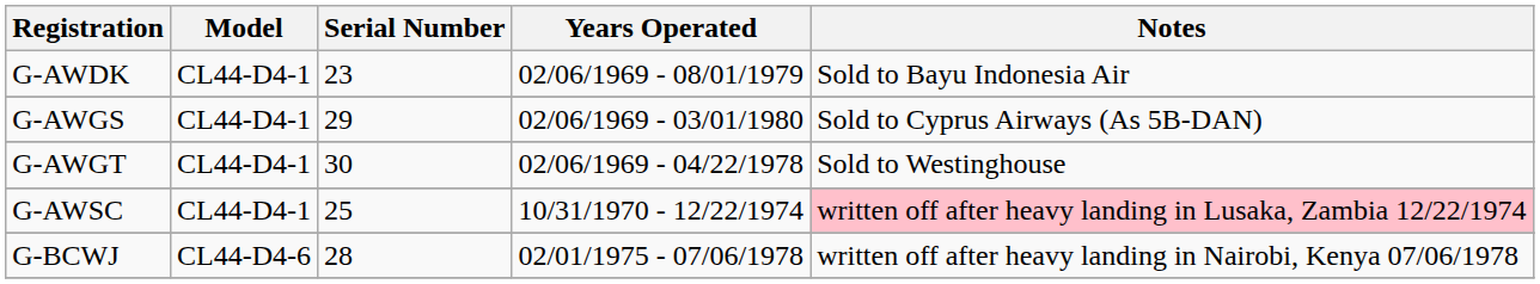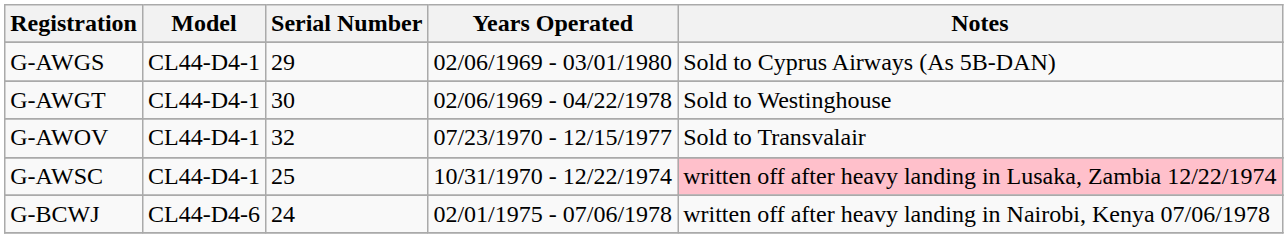 <table class="wikitable" border="1">
 <tr>
 <th>Registration</th>
 <th>Model</th>
 <th>Serial Number</th>
 <th>Years Operated</th>
 <th>Notes</th>
-</tr>
-<tr>
-<td>G-AWDK</td>
-<td>CL44-D4-1</td>
-<td>23</td>
-<td>02/06/1969 - 08/01/1979</td>
-<td>Sold to Bayu Indonesia Air</td>
 </tr>
 <tr>
 </tr>
 <tr>
 <td>G-AWGS</td>
 <td>CL44-D4-1</td>
 <td>29</td>
 <td>02/06/1969 - 03/01/1980</td>
 <td>Sold to Cyprus Airways (As 5B-DAN)</td>
 </tr>
 <tr>
 </tr>
 <tr>
 <td>G-AWGT</td>
 <td>CL44-D4-1</td>
 <td>30</td>
 <td>02/06/1969 - 04/22/1978</td>
 <td>Sold to Westinghouse</td>
 </tr>
 <tr>
 </tr>
 <tr>
+<td>G-AWOV</td>
+<td>CL44-D4-1</td>
+<td>32</td>
+<td>07/23/1970 - 12/15/1977</td>
+<td>Sold to Transvalair</td>
+</tr>
+<tr>
 </tr>
 <tr>
 <td>G-AWSC</td>
 <td>CL44-D4-1</td>
 <td>25</td>
 <td>10/31/1970 - 12/22/1974</td>
 <td style="background: pink;">written off after heavy landing in Lusaka, Zambia 12/22/1974</td>
 </tr>
 <tr>
 </tr>
 <tr>
 <td>G-BCWJ</td>
 <td>CL44-D4-6</td>
-<td>28</td>
+<td>24</td>
 <td>02/01/1975 - 07/06/1978</td>
 <td>written off after heavy landing in Nairobi, Kenya 07/06/1978</td>
 </tr>
 <tr>
 </tr>
 </table>
